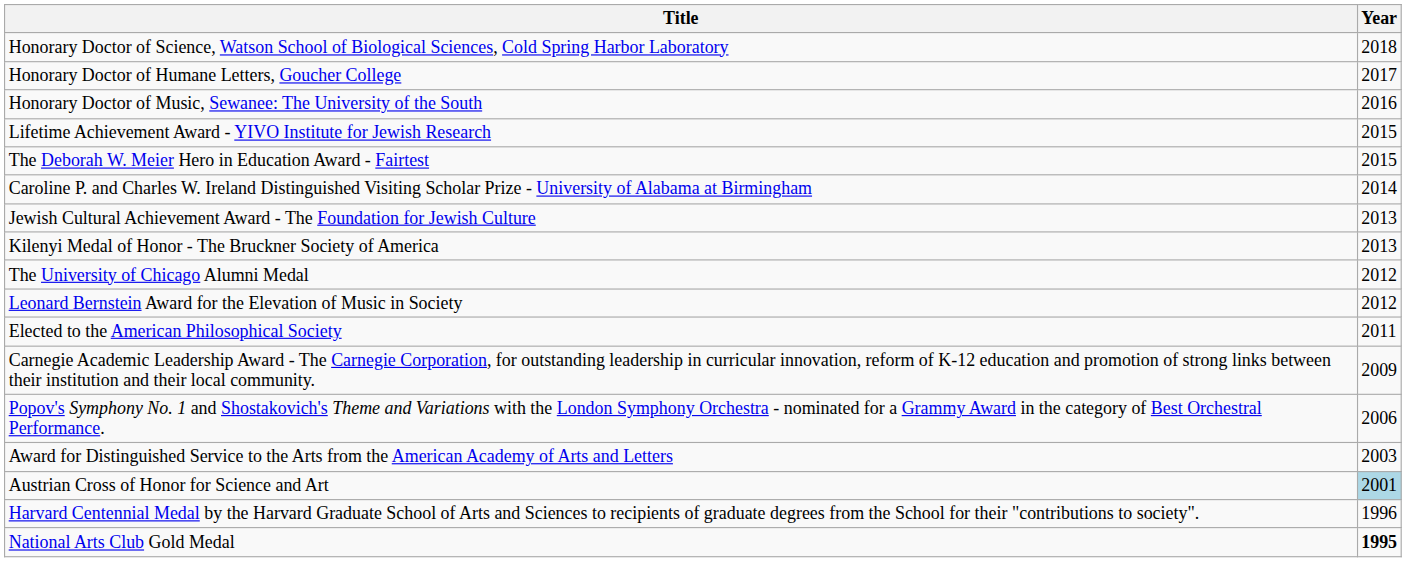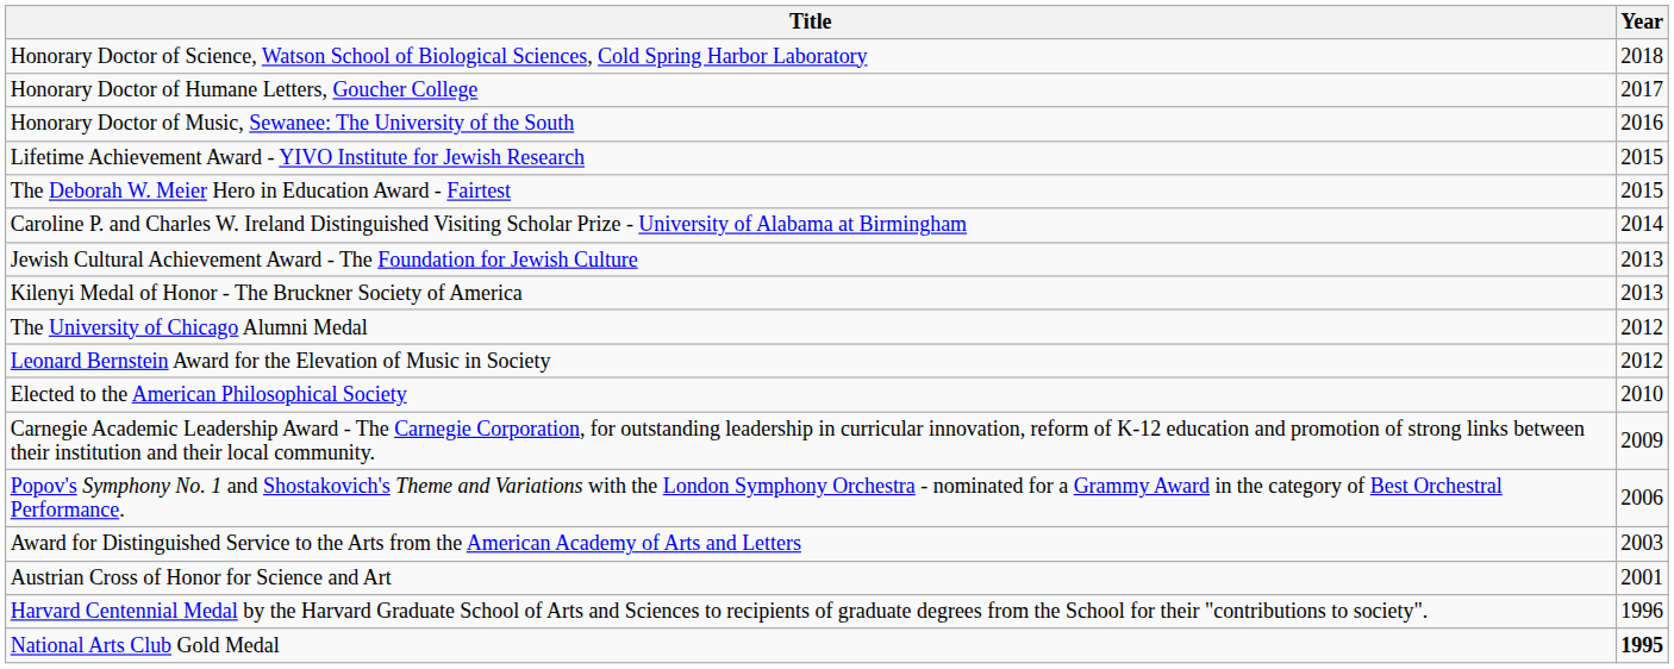 <table class="wikitable">
 <tr>
 <th>Title</th>
 <th>Year</th>
 </tr>
 <tr>
 <td>Honorary Doctor of Science, <a href='#'>Watson School of Biological Sciences</a>, <a href='#'>Cold Spring Harbor Laboratory</a></td>
 <td>2018</td>
 </tr>
 <tr>
 <td>Honorary Doctor of Humane Letters, <a href='#'>Goucher College</a></td>
 <td>2017</td>
 </tr>
 <tr>
 <td>Honorary Doctor of Music, <a href='#'>Sewanee: The University of the South</a></td>
 <td>2016</td>
 </tr>
 <tr>
 <td>Lifetime Achievement Award - <a href='#'>YIVO Institute for Jewish Research</a></td>
 <td>2015</td>
 </tr>
 <tr>
 <td>The <a href='#'>Deborah W. Meier</a> Hero in Education Award - <a href='#'>Fairtest</a></td>
 <td>2015</td>
 </tr>
 <tr>
 <td>Caroline P. and Charles W. Ireland Distinguished Visiting Scholar Prize - <a href='#'>University of Alabama at Birmingham</a></td>
 <td>2014</td>
 </tr>
 <tr>
 <td>Jewish Cultural Achievement Award - The <a href='#'>Foundation for Jewish Culture</a></td>
 <td>2013</td>
 </tr>
 <tr>
 <td>Kilenyi Medal of Honor - The Bruckner Society of America</td>
 <td>2013</td>
 </tr>
 <tr>
 <td>The <a href='#'>University of Chicago</a> Alumni Medal</td>
 <td>2012</td>
 </tr>
 <tr>
 <td><a href='#'>Leonard Bernstein</a> Award for the Elevation of Music in Society</td>
 <td>2012</td>
 </tr>
 <tr>
 <td>Elected to the <a href='#'>American Philosophical Society</a></td>
-<td>2011</td>
+<td>2010</td>
 </tr>
 <tr>
 <td>Carnegie Academic Leadership Award - The <a href='#'>Carnegie Corporation</a>, for outstanding leadership in curricular innovation, reform of K-12 education and promotion of strong links between their institution and their local community.</td>
 <td>2009</td>
 </tr>
 <tr>
 <td><a href='#'>Popov's</a> <em>Symphony No. 1</em> and <a href='#'>Shostakovich's</a> <em>Theme and Variations</em> with the <a href='#'>London Symphony Orchestra</a> - nominated for a <a href='#'>Grammy Award</a> in the category of <a href='#'>Best Orchestral Performance</a>.</td>
 <td>2006</td>
 </tr>
 <tr>
 <td>Award for Distinguished Service to the Arts from the <a href='#'>American Academy of Arts and Letters</a></td>
 <td>2003</td>
 </tr>
 <tr>
 <td>Austrian Cross of Honor for Science and Art</td>
-<td style="background: lightblue;">2001</td>
+<td>2001</td>
 </tr>
 <tr>
 <td><a href='#'>Harvard Centennial Medal</a> by the Harvard Graduate School of Arts and Sciences to recipients of graduate degrees from the School for their "contributions to society".</td>
 <td>1996</td>
 </tr>
 <tr>
 <td><a href='#'>National Arts Club</a> Gold Medal</td>
 <td><strong>1995</strong></td>
 </tr>
 </table>
